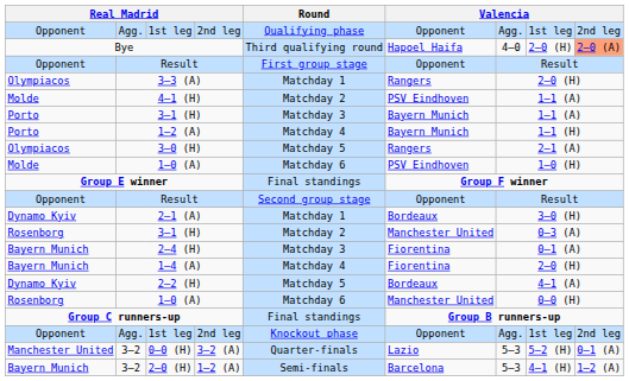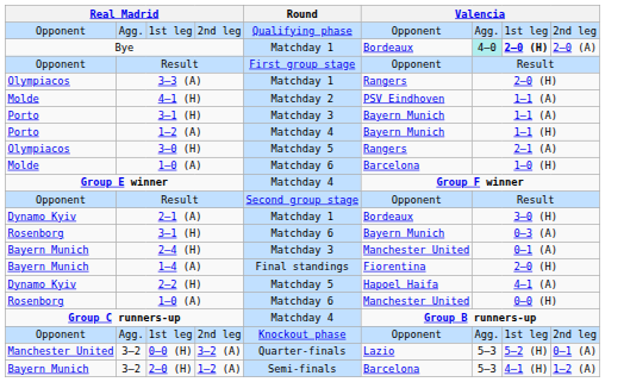 <table class="wikitable" style="text-align:center">
 <tr>
 <th colspan=4> <a href='#'>Real Madrid</a></th>
 <th>Round</th>
 <th colspan=4> <a href='#'>Valencia</a></th>
 </tr>
 <tr style="background:#c1e0ff">
 <td>Opponent</td>
 <td>Agg.</td>
 <td>1st leg</td>
 <td>2nd leg</td>
 <td><a href='#'>Qualifying phase</a></td>
 <td>Opponent</td>
 <td>Agg.</td>
 <td>1st leg</td>
 <td>2nd leg</td>
 </tr>
 <tr>
 <td colspan=4>Bye</td>
-<td style="background:#c1e0ff">Third qualifying round</td>
-<td align=left> <a href='#'>Hapoel Haifa</a></td>
-<td>4–0</td>
-<td><a href='#'>2–0</a> (H)</td>
-<td style="background: lightsalmon;"><a href='#'>2–0</a> (A)</td>
+<td style="background:#c1e0ff;">Matchday 1</td>
+<td align=left> <a href='#'>Bordeaux</a></td>
+<td style="background: paleturquoise;">4–0</td>
+<td><strong><a href='#'>2–0</a> (H)</strong></td>
+<td><a href='#'>2–0</a> (A)</td>
 </tr>
 <tr style="background:#c1e0ff">
 <td>Opponent</td>
 <td colspan=3>Result</td>
 <td><a href='#'>First group stage</a></td>
 <td>Opponent</td>
 <td colspan=3>Result</td>
 </tr>
 <tr>
 <td align=left> <a href='#'>Olympiacos</a></td>
 <td colspan=3><a href='#'>3–3</a> (A)</td>
 <td style="background:#c1e0ff;">Matchday 1</td>
 <td align=left> <a href='#'>Rangers</a></td>
 <td colspan=3><a href='#'>2–0</a> (H)</td>
 </tr>
 <tr>
 <td align=left> <a href='#'>Molde</a></td>
 <td colspan=3><a href='#'>4–1</a> (H)</td>
 <td style="background:#c1e0ff;">Matchday 2</td>
 <td align=left> <a href='#'>PSV Eindhoven</a></td>
 <td colspan=3><a href='#'>1–1</a> (A)</td>
 </tr>
 <tr>
 <td align=left> <a href='#'>Porto</a></td>
 <td colspan=3><a href='#'>3–1</a> (H)</td>
 <td style="background:#c1e0ff;">Matchday 3</td>
 <td align=left> <a href='#'>Bayern Munich</a></td>
 <td colspan=3><a href='#'>1–1</a> (A)</td>
 </tr>
 <tr>
 <td align=left> <a href='#'>Porto</a></td>
 <td colspan=3><a href='#'>1–2</a> (A)</td>
 <td style="background:#c1e0ff;">Matchday 4</td>
 <td align=left> <a href='#'>Bayern Munich</a></td>
 <td colspan=3><a href='#'>1–1</a> (H)</td>
 </tr>
 <tr>
 <td align=left> <a href='#'>Olympiacos</a></td>
 <td colspan=3><a href='#'>3–0</a> (H)</td>
 <td style="background:#c1e0ff;">Matchday 5</td>
 <td align=left> <a href='#'>Rangers</a></td>
 <td colspan=3><a href='#'>2–1</a> (A)</td>
 </tr>
 <tr>
 <td align=left> <a href='#'>Molde</a></td>
 <td colspan=3><a href='#'>1–0</a> (A)</td>
 <td style="background:#c1e0ff;">Matchday 6</td>
-<td align=left> <a href='#'>PSV Eindhoven</a></td>
+<td align=left> <a href='#'>Barcelona</a></td>
 <td colspan=3><a href='#'>1–0</a> (H)</td>
 </tr>
 <tr>
 <td colspan="4" style="text-align:center; vertical-align:top;"><strong><a href='#'>Group E</a> winner</strong><br></td>
-<td style="background:#c1e0ff;">Final standings</td>
+<td style="background:#c1e0ff;">Matchday 4</td>
 <td colspan="4" style="text-align:center; vertical-align:top;"><strong><a href='#'>Group F</a> winner</strong><br></td>
 </tr>
 <tr style="background:#c1e0ff;">
 <td>Opponent</td>
 <td colspan=3>Result</td>
 <td><a href='#'>Second group stage</a></td>
 <td>Opponent</td>
 <td colspan=3>Result</td>
 </tr>
 <tr>
 <td align=left> <a href='#'>Dynamo Kyiv</a></td>
 <td colspan=3><a href='#'>2–1</a> (A)</td>
 <td style="background:#c1e0ff;">Matchday 1</td>
 <td align=left> <a href='#'>Bordeaux</a></td>
 <td colspan=3><a href='#'>3–0</a> (H)</td>
 </tr>
 <tr>
 <td align=left> <a href='#'>Rosenborg</a></td>
 <td colspan=3><a href='#'>3–1</a> (H)</td>
-<td style="background:#c1e0ff;">Matchday 2</td>
-<td align=left> <a href='#'>Manchester United</a></td>
+<td style="background:#c1e0ff;">Matchday 6</td>
+<td align=left> <a href='#'>Bayern Munich</a></td>
 <td colspan=3><a href='#'>0–3</a> (A)</td>
 </tr>
 <tr>
 <td align=left> <a href='#'>Bayern Munich</a></td>
 <td colspan=3><a href='#'>2–4</a> (H)</td>
 <td style="background:#c1e0ff;">Matchday 3</td>
-<td align=left> <a href='#'>Fiorentina</a></td>
+<td align=left> <a href='#'>Manchester United</a></td>
 <td colspan=3><a href='#'>0–1</a> (A)</td>
 </tr>
 <tr>
 <td align=left> <a href='#'>Bayern Munich</a></td>
 <td colspan=3><a href='#'>1–4</a> (A)</td>
-<td style="background:#c1e0ff;">Matchday 4</td>
+<td style="background:#c1e0ff;">Final standings</td>
 <td align=left> <a href='#'>Fiorentina</a></td>
 <td colspan=3><a href='#'>2–0</a> (H)</td>
 </tr>
 <tr>
 <td align=left> <a href='#'>Dynamo Kyiv</a></td>
 <td colspan=3><a href='#'>2–2</a> (H)</td>
 <td style="background:#c1e0ff;">Matchday 5</td>
-<td align=left> <a href='#'>Bordeaux</a></td>
+<td align=left> <a href='#'>Hapoel Haifa</a></td>
 <td colspan=3><a href='#'>4–1</a> (A)</td>
 </tr>
 <tr>
 <td align=left> <a href='#'>Rosenborg</a></td>
 <td colspan=3><a href='#'>1–0</a> (A)</td>
 <td style="background:#c1e0ff;">Matchday 6</td>
 <td align=left> <a href='#'>Manchester United</a></td>
 <td colspan=3><a href='#'>0–0</a> (H)</td>
 </tr>
 <tr>
 <td colspan="4" style="text-align:center; vertical-align:top;"><strong><a href='#'>Group C</a> runners-up</strong><br></td>
-<td style="background:#c1e0ff;">Final standings</td>
+<td style="background:#c1e0ff;">Matchday 4</td>
 <td colspan="4" style="text-align:center; vertical-align:top;"><strong><a href='#'>Group B</a> runners-up</strong><br></td>
 </tr>
 <tr style="background:#c1e0ff;">
 <td>Opponent</td>
 <td>Agg.</td>
 <td>1st leg</td>
 <td>2nd leg</td>
 <td><a href='#'>Knockout phase</a></td>
 <td>Opponent</td>
 <td>Agg.</td>
 <td>1st leg</td>
 <td>2nd leg</td>
 </tr>
 <tr>
 <td align=left> <a href='#'>Manchester United</a></td>
 <td>3–2</td>
 <td><a href='#'>0–0</a> (H)</td>
 <td><a href='#'>3–2</a> (A)</td>
 <td style="background:#c1e0ff;">Quarter-finals</td>
 <td align=left> <a href='#'>Lazio</a></td>
 <td>5–3</td>
 <td><a href='#'>5–2</a> (H)</td>
 <td><a href='#'>0–1</a> (A)</td>
 </tr>
 <tr>
 <td align=left> <a href='#'>Bayern Munich</a></td>
 <td>3–2</td>
 <td><a href='#'>2–0</a> (H)</td>
 <td><a href='#'>1–2</a> (A)</td>
 <td style="background:#c1e0ff;">Semi-finals</td>
 <td align=left> <a href='#'>Barcelona</a></td>
 <td>5–3</td>
 <td><a href='#'>4–1</a> (H)</td>
 <td><a href='#'>1–2</a> (A)</td>
 </tr>
 </table>
